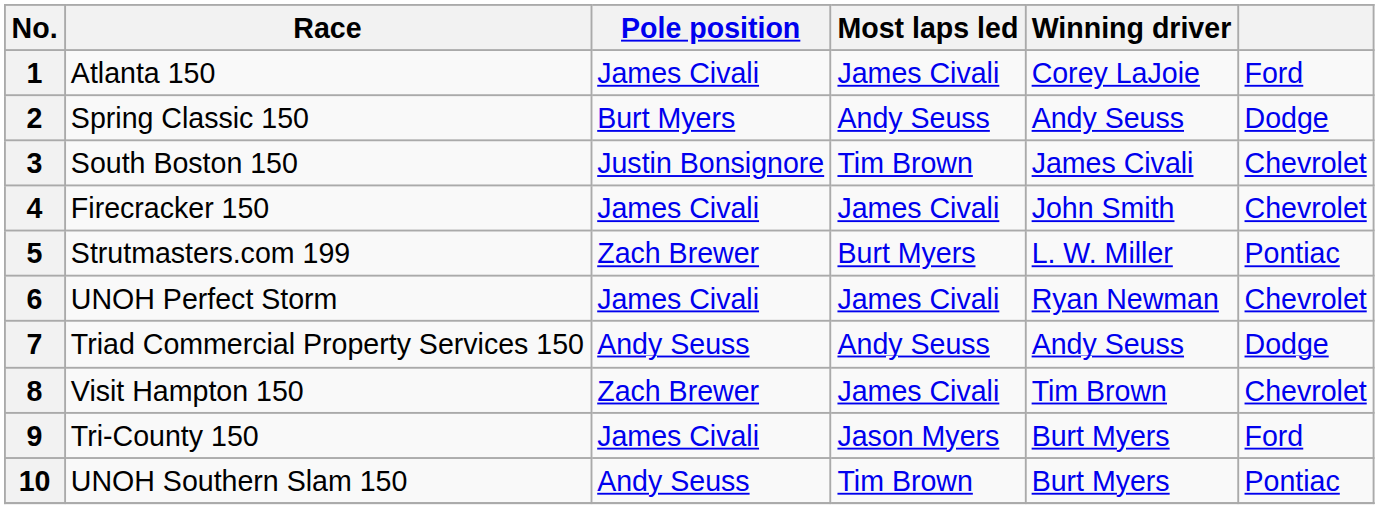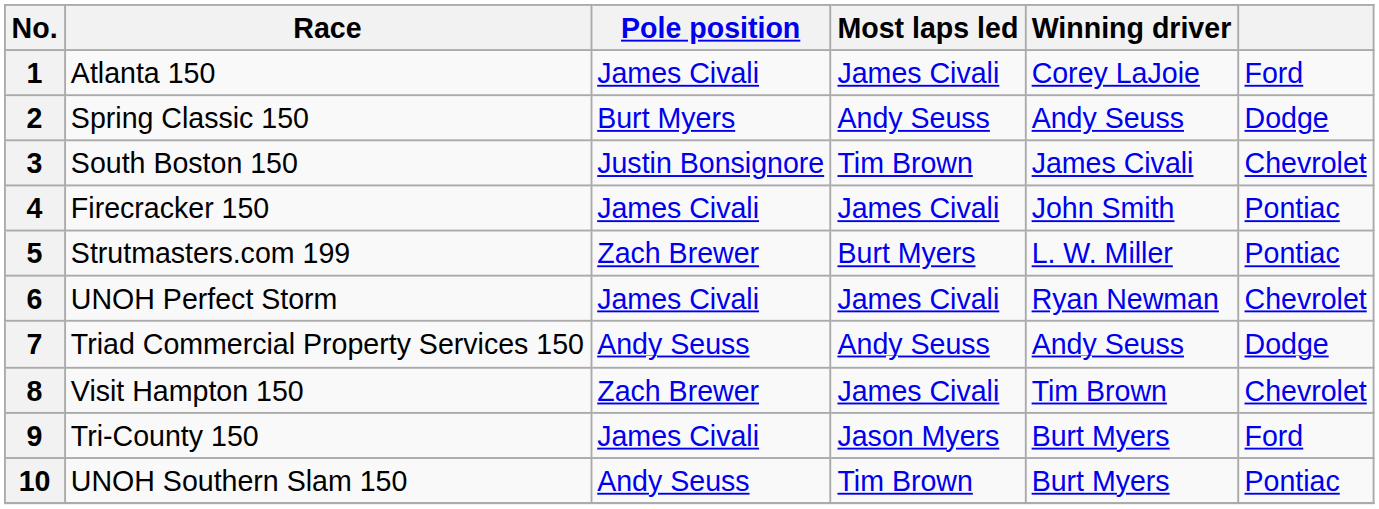 <table class="wikitable sortable" style="font-size:95%">
 <tr>
 <th>No.</th>
 <th>Race</th>
 <th><a href='#'>Pole position</a></th>
 <th>Most laps led</th>
 <th>Winning driver</th>
 <th></th>
 </tr>
 <tr>
 <th>1</th>
 <td>Atlanta 150</td>
 <td><a href='#'>James Civali</a></td>
 <td><a href='#'>James Civali</a></td>
 <td><a href='#'>Corey LaJoie</a></td>
 <td><a href='#'>Ford</a></td>
 </tr>
 <tr>
 <th>2</th>
 <td>Spring Classic 150</td>
 <td><a href='#'>Burt Myers</a></td>
 <td><a href='#'>Andy Seuss</a></td>
 <td><a href='#'>Andy Seuss</a></td>
 <td><a href='#'>Dodge</a></td>
 </tr>
 <tr>
 <th>3</th>
 <td>South Boston 150</td>
 <td><a href='#'>Justin Bonsignore</a></td>
 <td><a href='#'>Tim Brown</a></td>
 <td><a href='#'>James Civali</a></td>
 <td><a href='#'>Chevrolet</a></td>
 </tr>
 <tr>
 <th>4</th>
 <td>Firecracker 150</td>
 <td><a href='#'>James Civali</a></td>
 <td><a href='#'>James Civali</a></td>
 <td><a href='#'>John Smith</a></td>
-<td><a href='#'>Chevrolet</a></td>
+<td><a href='#'>Pontiac</a></td>
 </tr>
 <tr>
 <th>5</th>
 <td>Strutmasters.com 199</td>
 <td><a href='#'>Zach Brewer</a></td>
 <td><a href='#'>Burt Myers</a></td>
 <td><a href='#'>L. W. Miller</a></td>
 <td><a href='#'>Pontiac</a></td>
 </tr>
 <tr>
 <th>6</th>
 <td>UNOH Perfect Storm</td>
 <td><a href='#'>James Civali</a></td>
 <td><a href='#'>James Civali</a></td>
 <td><a href='#'>Ryan Newman</a></td>
 <td><a href='#'>Chevrolet</a></td>
 </tr>
 <tr>
 <th>7</th>
 <td>Triad Commercial Property Services 150</td>
 <td><a href='#'>Andy Seuss</a></td>
 <td><a href='#'>Andy Seuss</a></td>
 <td><a href='#'>Andy Seuss</a></td>
 <td><a href='#'>Dodge</a></td>
 </tr>
 <tr>
 <th>8</th>
 <td>Visit Hampton 150</td>
 <td><a href='#'>Zach Brewer</a></td>
 <td><a href='#'>James Civali</a></td>
 <td><a href='#'>Tim Brown</a></td>
 <td><a href='#'>Chevrolet</a></td>
 </tr>
 <tr>
 <th>9</th>
 <td>Tri-County 150</td>
 <td><a href='#'>James Civali</a></td>
 <td><a href='#'>Jason Myers</a></td>
 <td><a href='#'>Burt Myers</a></td>
 <td><a href='#'>Ford</a></td>
 </tr>
 <tr>
 <th>10</th>
 <td>UNOH Southern Slam 150</td>
 <td><a href='#'>Andy Seuss</a></td>
 <td><a href='#'>Tim Brown</a></td>
 <td><a href='#'>Burt Myers</a></td>
 <td><a href='#'>Pontiac</a></td>
 </tr>
 <tr>
 </tr>
 </table>
